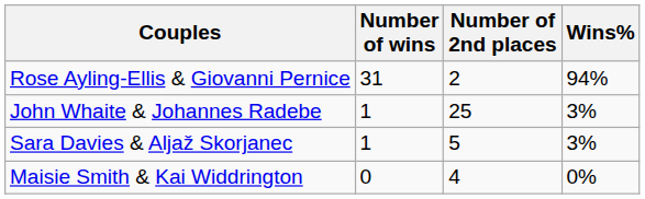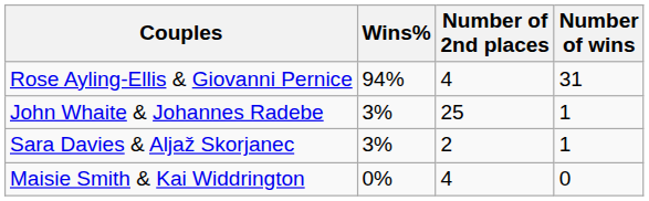 <table class="wikitable">
 <tr>
 <th>Couples</th>
+<th>Wins%</th>
+<th>Number of<br>2nd places</th>
 <th>Number<br>of wins</th>
-<th>Number of<br>2nd places</th>
-<th>Wins%</th>
 </tr>
 <tr>
 <td><a href='#'>Rose Ayling-Ellis</a> & <a href='#'>Giovanni Pernice</a></td>
+<td>94%</td>
+<td>4</td>
 <td>31</td>
-<td>2</td>
-<td>94%</td>
 </tr>
 <tr>
 <td><a href='#'>John Whaite</a> & <a href='#'>Johannes Radebe</a></td>
+<td>3%</td>
+<td>25</td>
 <td>1</td>
-<td>25</td>
-<td>3%</td>
 </tr>
 <tr>
 <td><a href='#'>Sara Davies</a> & <a href='#'>Aljaž Skorjanec</a></td>
+<td>3%</td>
+<td>2</td>
 <td>1</td>
-<td>5</td>
-<td>3%</td>
 </tr>
 <tr>
 <td><a href='#'>Maisie Smith</a> & <a href='#'>Kai Widdrington</a></td>
+<td>0%</td>
+<td>4</td>
 <td>0</td>
-<td>4</td>
-<td>0%</td>
 </tr>
 </table>
